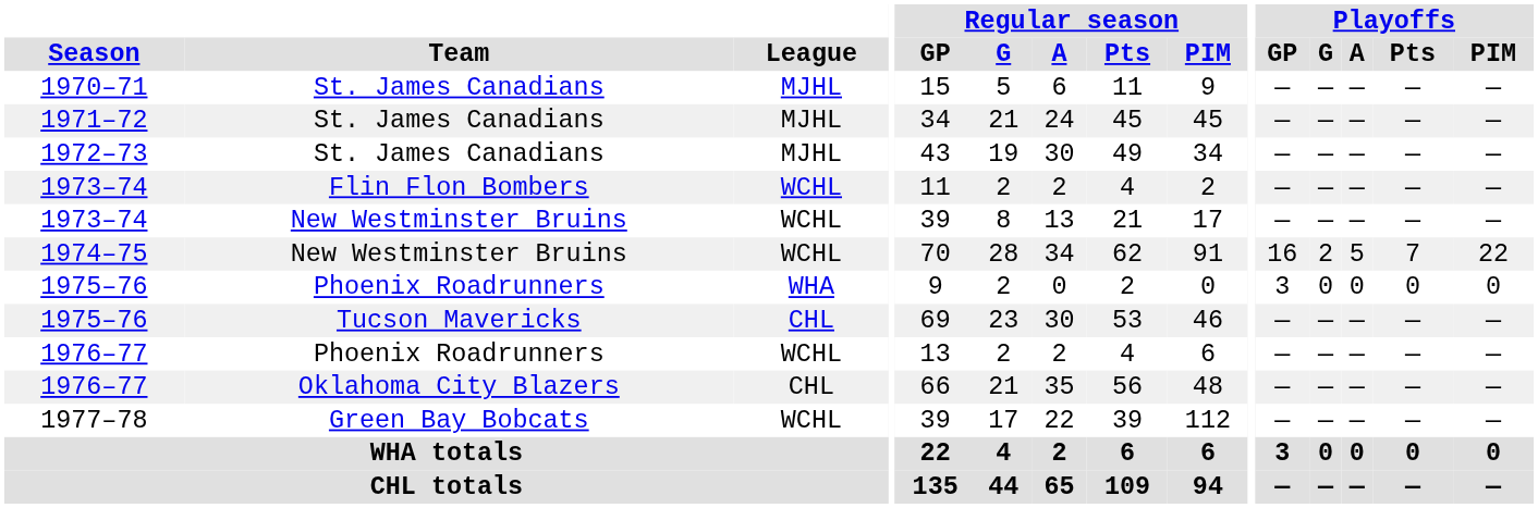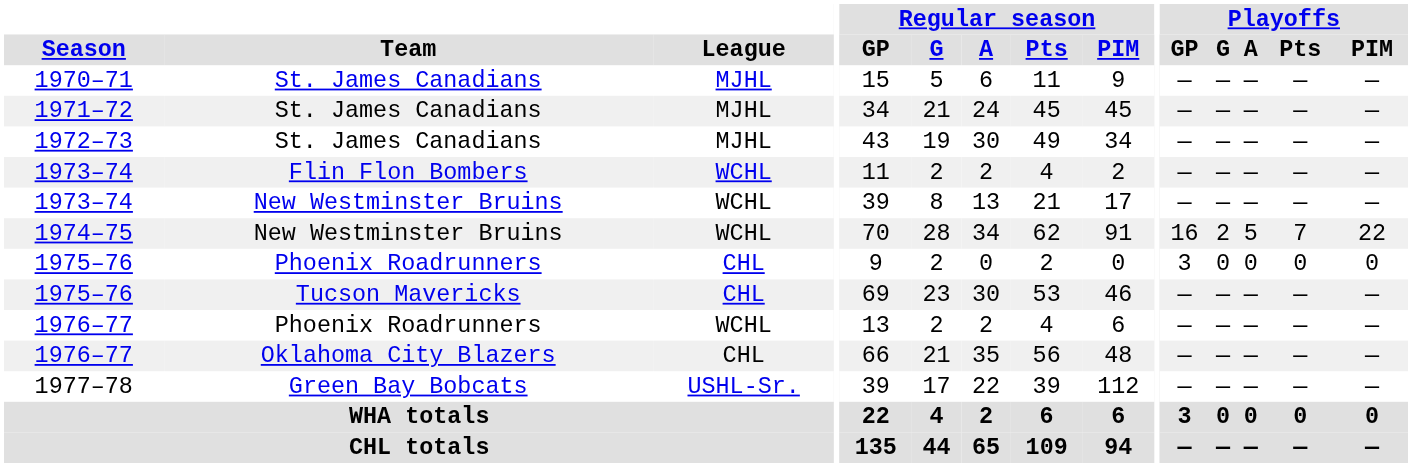 <table border="0" cellpadding="1" cellspacing="0" style="text-align:center; width:60em">
 <tr bgcolor="#e0e0e0">
 <th colspan="3" bgcolor="#ffffff"></th>
 <th rowspan="99" bgcolor="#ffffff"></th>
 <th colspan="5"><a href='#'>Regular season</a></th>
 <th rowspan="99" bgcolor="#ffffff"></th>
 <th colspan="5"><a href='#'>Playoffs</a></th>
 </tr>
 <tr bgcolor="#e0e0e0">
 <th><a href='#'>Season</a></th>
 <th>Team</th>
 <th>League</th>
 <th>GP</th>
 <th><a href='#'>G</a></th>
 <th><a href='#'>A</a></th>
 <th><a href='#'>Pts</a></th>
 <th><a href='#'>PIM</a></th>
 <th>GP</th>
 <th>G</th>
 <th>A</th>
 <th>Pts</th>
 <th>PIM</th>
 </tr>
 <tr>
 <td><a href='#'>1970–71</a></td>
 <td><a href='#'>St. James Canadians</a></td>
 <td><a href='#'>MJHL</a></td>
 <td>15</td>
 <td>5</td>
 <td>6</td>
 <td>11</td>
 <td>9</td>
 <td>—</td>
 <td>—</td>
 <td>—</td>
 <td>—</td>
 <td>—</td>
 </tr>
 <tr bgcolor="#f0f0f0">
 <td><a href='#'>1971–72</a></td>
 <td>St. James Canadians</td>
 <td>MJHL</td>
 <td>34</td>
 <td>21</td>
 <td>24</td>
 <td>45</td>
 <td>45</td>
 <td>—</td>
 <td>—</td>
 <td>—</td>
 <td>—</td>
 <td>—</td>
 </tr>
 <tr>
 <td><a href='#'>1972–73</a></td>
 <td>St. James Canadians</td>
 <td>MJHL</td>
 <td>43</td>
 <td>19</td>
 <td>30</td>
 <td>49</td>
 <td>34</td>
 <td>—</td>
 <td>—</td>
 <td>—</td>
 <td>—</td>
 <td>—</td>
 </tr>
 <tr bgcolor="#f0f0f0">
 <td><a href='#'>1973–74</a></td>
 <td><a href='#'>Flin Flon Bombers</a></td>
 <td><a href='#'>WCHL</a></td>
 <td>11</td>
 <td>2</td>
 <td>2</td>
 <td>4</td>
 <td>2</td>
 <td>—</td>
 <td>—</td>
 <td>—</td>
 <td>—</td>
 <td>—</td>
 </tr>
 <tr>
 <td><a href='#'>1973–74</a></td>
 <td><a href='#'>New Westminster Bruins</a></td>
 <td>WCHL</td>
 <td>39</td>
 <td>8</td>
 <td>13</td>
 <td>21</td>
 <td>17</td>
 <td>—</td>
 <td>—</td>
 <td>—</td>
 <td>—</td>
 <td>—</td>
 </tr>
 <tr bgcolor="#f0f0f0">
 <td><a href='#'>1974–75</a></td>
 <td>New Westminster Bruins</td>
 <td>WCHL</td>
 <td>70</td>
 <td>28</td>
 <td>34</td>
 <td>62</td>
 <td>91</td>
 <td>16</td>
 <td>2</td>
 <td>5</td>
 <td>7</td>
 <td>22</td>
 </tr>
 <tr>
 <td><a href='#'>1975–76</a></td>
 <td><a href='#'>Phoenix Roadrunners</a></td>
-<td><a href='#'>WHA</a></td>
+<td><a href='#'>CHL</a></td>
 <td>9</td>
 <td>2</td>
 <td>0</td>
 <td>2</td>
 <td>0</td>
 <td>3</td>
 <td>0</td>
 <td>0</td>
 <td>0</td>
 <td>0</td>
 </tr>
 <tr bgcolor="#f0f0f0">
 <td><a href='#'>1975–76</a></td>
 <td><a href='#'>Tucson Mavericks</a></td>
 <td><a href='#'>CHL</a></td>
 <td>69</td>
 <td>23</td>
 <td>30</td>
 <td>53</td>
 <td>46</td>
 <td>—</td>
 <td>—</td>
 <td>—</td>
 <td>—</td>
 <td>—</td>
 </tr>
 <tr>
 <td><a href='#'>1976–77</a></td>
 <td>Phoenix Roadrunners</td>
 <td>WCHL</td>
 <td>13</td>
 <td>2</td>
 <td>2</td>
 <td>4</td>
 <td>6</td>
 <td>—</td>
 <td>—</td>
 <td>—</td>
 <td>—</td>
 <td>—</td>
 </tr>
 <tr bgcolor="#f0f0f0">
 <td><a href='#'>1976–77</a></td>
 <td><a href='#'>Oklahoma City Blazers</a></td>
 <td>CHL</td>
 <td>66</td>
 <td>21</td>
 <td>35</td>
 <td>56</td>
 <td>48</td>
 <td>—</td>
 <td>—</td>
 <td>—</td>
 <td>—</td>
 <td>—</td>
 </tr>
 <tr>
 <td>1977–78</td>
 <td><a href='#'>Green Bay Bobcats</a></td>
-<td>WCHL</td>
+<td><a href='#'>USHL-Sr.</a></td>
 <td>39</td>
 <td>17</td>
 <td>22</td>
 <td>39</td>
 <td>112</td>
 <td>—</td>
 <td>—</td>
 <td>—</td>
 <td>—</td>
 <td>—</td>
 </tr>
 <tr>
 </tr>
 <tr ALIGN="center" bgcolor="#e0e0e0">
 <th colspan="3">WHA totals</th>
 <th ALIGN="center">22</th>
 <th ALIGN="center">4</th>
 <th ALIGN="center">2</th>
 <th ALIGN="center">6</th>
 <th ALIGN="center">6</th>
 <th ALIGN="center">3</th>
 <th ALIGN="center">0</th>
 <th ALIGN="center">0</th>
 <th ALIGN="center">0</th>
 <th ALIGN="center">0</th>
 </tr>
 <tr>
 </tr>
 <tr ALIGN="center" bgcolor="#e0e0e0">
 <th colspan="3">CHL totals</th>
 <th ALIGN="center">135</th>
 <th ALIGN="center">44</th>
 <th ALIGN="center">65</th>
 <th ALIGN="center">109</th>
 <th ALIGN="center">94</th>
 <th ALIGN="center">—</th>
 <th ALIGN="center">—</th>
 <th ALIGN="center">—</th>
 <th ALIGN="center">—</th>
 <th ALIGN="center">—</th>
 </tr>
 </table>
